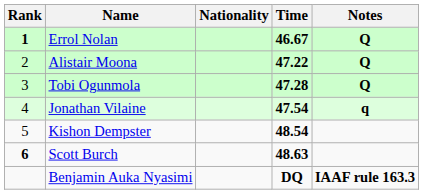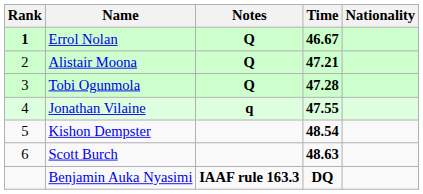 <table class="wikitable sortable" style="text-align:center">
 <tr>
 <th>Rank</th>
 <th>Name</th>
+<th>Notes</th>
+<th>Time</th>
 <th>Nationality</th>
-<th>Time</th>
-<th>Notes</th>
 </tr>
 <tr bgcolor=ccffcc>
 <td><strong>1</strong></td>
 <td align=left><a href='#'>Errol Nolan</a></td>
+<td><strong>Q</strong></td>
+<td><strong>46.67</strong></td>
 <td align=left></td>
-<td><strong>46.67</strong></td>
-<td><strong>Q</strong></td>
 </tr>
 <tr bgcolor=ccffcc>
 <td>2</td>
 <td align=left><a href='#'>Alistair Moona</a></td>
+<td><strong>Q</strong></td>
+<td><strong>47.21</strong></td>
 <td align=left></td>
-<td><strong>47.22</strong></td>
-<td><strong>Q</strong></td>
 </tr>
 <tr bgcolor=ccffcc>
 <td>3</td>
 <td align=left><a href='#'>Tobi Ogunmola</a></td>
+<td><strong>Q</strong></td>
+<td><strong>47.28</strong></td>
 <td align=left></td>
-<td><strong>47.28</strong></td>
-<td><strong>Q</strong></td>
 </tr>
 <tr bgcolor=ddffdd>
 <td>4</td>
 <td align=left><a href='#'>Jonathan Vilaine</a></td>
+<td><strong>q</strong></td>
+<td><strong>47.55</strong></td>
 <td align=left></td>
-<td><strong>47.54</strong></td>
-<td><strong>q</strong></td>
 </tr>
 <tr>
 <td>5</td>
 <td align=left><a href='#'>Kishon Dempster</a></td>
+<td></td>
+<td><strong>48.54</strong></td>
 <td align=left></td>
-<td><strong>48.54</strong></td>
-<td></td>
 </tr>
 <tr>
-<td><strong>6</strong></td>
+<td>6</td>
 <td align=left><a href='#'>Scott Burch</a></td>
+<td></td>
+<td><strong>48.63</strong></td>
 <td align=left></td>
-<td><strong>48.63</strong></td>
-<td></td>
 </tr>
 <tr>
 <td></td>
 <td align=left><a href='#'>Benjamin Auka Nyasimi</a></td>
+<td><strong>IAAF rule 163.3</strong></td>
+<td><strong>DQ</strong></td>
 <td align=left></td>
-<td><strong>DQ</strong></td>
-<td><strong>IAAF rule 163.3</strong></td>
 </tr>
 </table>
